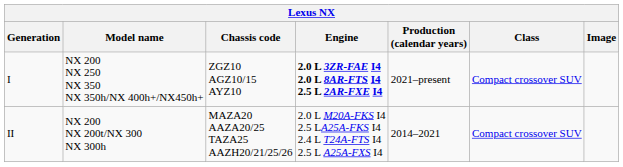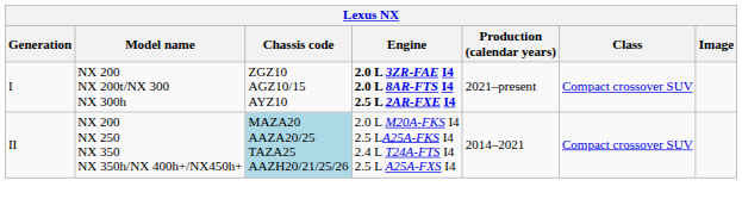 <table class="wikitable collapsible" style="font-size:97% style="width:90%; text-align:center">
 <tr>
 <th colspan=7 align=left><a href='#'>Lexus NX</a></th>
 </tr>
 <tr>
 <th>Generation</th>
 <th>Model name</th>
 <th>Chassis code</th>
 <th>Engine</th>
 <th>Production<br>(calendar years)</th>
 <th>Class</th>
 <th>Image</th>
 </tr>
 <tr>
 <td>I</td>
-<td>NX 200<br>NX 250<br>NX 350<br>NX 350h/NX 400h+/NX450h+</td>
+<td>NX 200<br>NX 200t/NX 300<br>NX 300h</td>
 <td>ZGZ10<br>AGZ10/15<br>AYZ10</td>
 <td><strong>2.0 L <em><a href='#'>3ZR-FAE</a></em> <a href='#'>I4</a><br>2.0 L <em><a href='#'>8AR-FTS</a></em> <a href='#'>I4</a><br>2.5 L <em><a href='#'>2AR-FXE</a></em> <a href='#'>I4</a></strong></td>
 <td>2021–present</td>
 <td><a href='#'>Compact crossover SUV</a></td>
 <td></td>
 </tr>
 <tr>
 <td>II</td>
-<td>NX 200<br>NX 200t/NX 300<br>NX 300h</td>
-<td>MAZA20<br>AAZA20/25<br>TAZA25<br>AAZH20/21/25/26</td>
+<td>NX 200<br>NX 250<br>NX 350<br>NX 350h/NX 400h+/NX450h+</td>
+<td style="background: lightblue;">MAZA20<br>AAZA20/25<br>TAZA25<br>AAZH20/21/25/26</td>
 <td>2.0 L <em><a href='#'>M20A-FKS</a></em> I4<br>2.5 L<em><a href='#'>A25A-FKS</a></em> I4<br>2.4 L <em><a href='#'>T24A-FTS</a></em> I4<br>2.5 L <em><a href='#'>A25A-FXS</a></em> I4</td>
 <td>2014–2021</td>
 <td><a href='#'>Compact crossover SUV</a></td>
 <td></td>
 </tr>
 </table>
